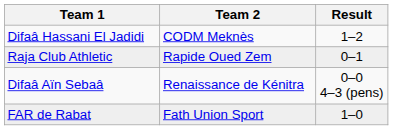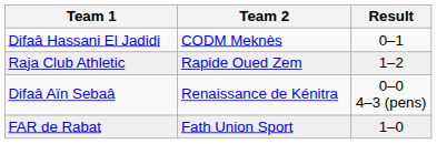 <table class="wikitable">
 <tr>
 <th width="180">Team 1</th>
 <th width="180">Team 2</th>
 <th width="80">Result</th>
 </tr>
 <tr>
 <td><a href='#'>Difaâ Hassani El Jadidi</a></td>
 <td><a href='#'>CODM Meknès</a></td>
-<td align="center">1–2</td>
+<td align="center">0–1</td>
 </tr>
 <tr style="background:#EFEFEF">
 <td><a href='#'>Raja Club Athletic</a></td>
 <td><a href='#'>Rapide Oued Zem</a></td>
-<td align="center">0–1</td>
+<td align="center">1–2</td>
 </tr>
 <tr>
 <td><a href='#'>Difaâ Aïn Sebaâ</a></td>
 <td><a href='#'>Renaissance de Kénitra</a></td>
 <td align="center">0–0<br>4–3 (pens)</td>
 </tr>
 <tr style="background:#EFEFEF">
 <td><a href='#'>FAR de Rabat</a></td>
 <td><a href='#'>Fath Union Sport</a></td>
 <td align="center">1–0</td>
 </tr>
 </table>
